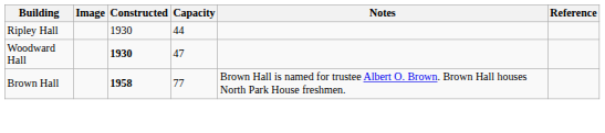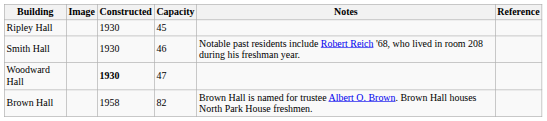 <table class="wikitable sortable">
 <tr>
 <th>Building</th>
 <th>Image</th>
 <th>Constructed</th>
 <th>Capacity</th>
 <th>Notes</th>
 <th>Reference</th>
 </tr>
 <tr>
 <td>Ripley Hall</td>
 <td></td>
 <td>1930</td>
-<td>44</td>
+<td>45</td>
 <td></td>
+<td><br></td>
+</tr>
+<tr>
+<td>Smith Hall</td>
+<td></td>
+<td>1930</td>
+<td>46</td>
+<td>Notable past residents include <a href='#'>Robert Reich</a> '68, who lived in room 208 during his freshman year.</td>
 <td><br></td>
 </tr>
 <tr>
 <td>Woodward Hall</td>
 <td></td>
 <td><strong>1930</strong></td>
 <td>47</td>
 <td></td>
 <td><br></td>
 </tr>
 <tr>
 <td>Brown Hall</td>
 <td></td>
-<td><strong>1958</strong></td>
-<td>77</td>
+<td>1958</td>
+<td>82</td>
 <td>Brown Hall is named for trustee <a href='#'>Albert O. Brown</a>. Brown Hall houses North Park House freshmen.</td>
 <td></td>
 </tr>
 </table>
